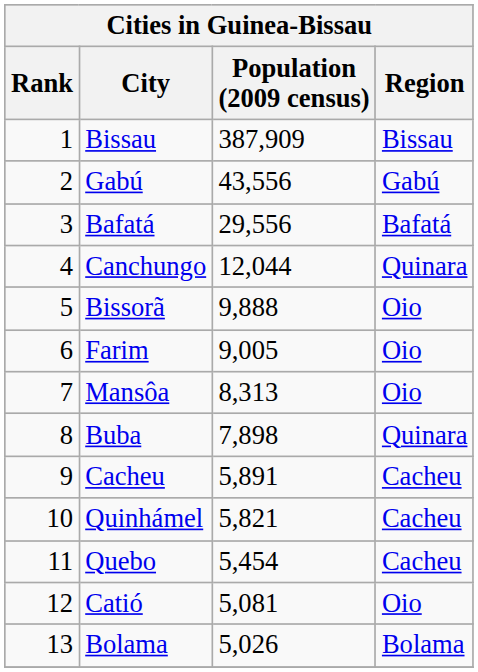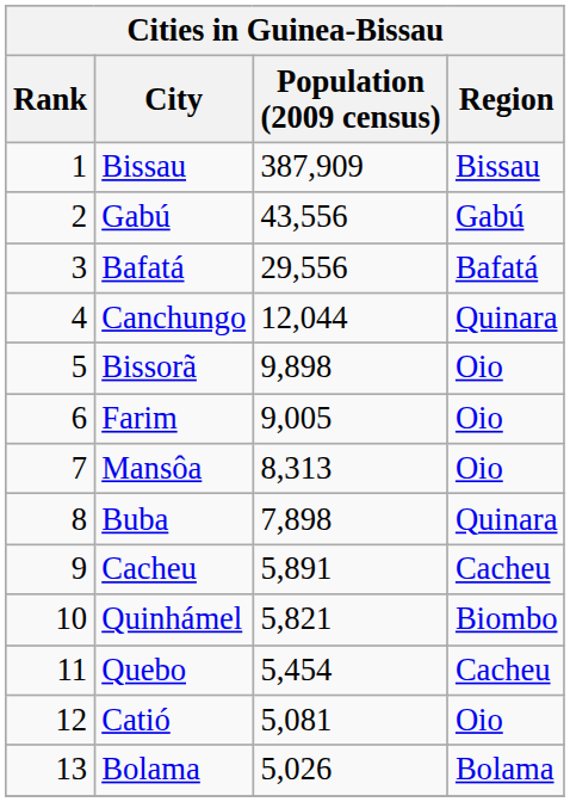 <table class="wikitable">
 <tr>
 <th colspan="6">Cities in Guinea-Bissau</th>
 </tr>
 <tr ---->
 <th>Rank</th>
 <th>City</th>
 <th>Population<br>(2009 census)</th>
 <th>Region</th>
 </tr>
 <tr ---->
 <td align=right>1</td>
 <td><a href='#'>Bissau</a></td>
 <td>387,909</td>
 <td><a href='#'>Bissau</a></td>
 </tr>
 <tr ---->
 <td align=right>2</td>
 <td><a href='#'>Gabú</a></td>
 <td>43,556</td>
 <td><a href='#'>Gabú</a></td>
 </tr>
 <tr ---->
 <td align=right>3</td>
 <td><a href='#'>Bafatá</a></td>
 <td>29,556</td>
 <td><a href='#'>Bafatá</a></td>
 </tr>
 <tr ---->
 <td align=right>4</td>
 <td><a href='#'>Canchungo</a></td>
 <td>12,044</td>
 <td><a href='#'>Quinara</a></td>
 </tr>
 <tr ---->
 <td align=right>5</td>
 <td><a href='#'>Bissorã</a></td>
-<td>9,888</td>
+<td>9,898</td>
 <td><a href='#'>Oio</a></td>
 </tr>
 <tr ---->
 <td align=right>6</td>
 <td><a href='#'>Farim</a></td>
 <td>9,005</td>
 <td><a href='#'>Oio</a></td>
 </tr>
 <tr ---->
 <td align=right>7</td>
 <td><a href='#'>Mansôa</a></td>
 <td>8,313</td>
 <td><a href='#'>Oio</a></td>
 </tr>
 <tr ---->
 <td align=right>8</td>
 <td><a href='#'>Buba</a></td>
 <td>7,898</td>
 <td><a href='#'>Quinara</a></td>
 </tr>
 <tr ---->
 <td align=right>9</td>
 <td><a href='#'>Cacheu</a></td>
 <td>5,891</td>
 <td><a href='#'>Cacheu</a></td>
 </tr>
 <tr ---->
 <td align=right>10</td>
 <td><a href='#'>Quinhámel</a></td>
 <td>5,821</td>
-<td><a href='#'>Cacheu</a></td>
+<td><a href='#'>Biombo</a></td>
 </tr>
 <tr ---->
 <td align=right>11</td>
 <td><a href='#'>Quebo</a></td>
 <td>5,454</td>
 <td><a href='#'>Cacheu</a></td>
 </tr>
 <tr ---->
 <td align=right>12</td>
 <td><a href='#'>Catió</a></td>
 <td>5,081</td>
 <td><a href='#'>Oio</a></td>
 </tr>
 <tr ---->
 <td align=right>13</td>
 <td><a href='#'>Bolama</a></td>
 <td>5,026</td>
 <td><a href='#'>Bolama</a></td>
 </tr>
 <tr ---->
 </tr>
 </table>
